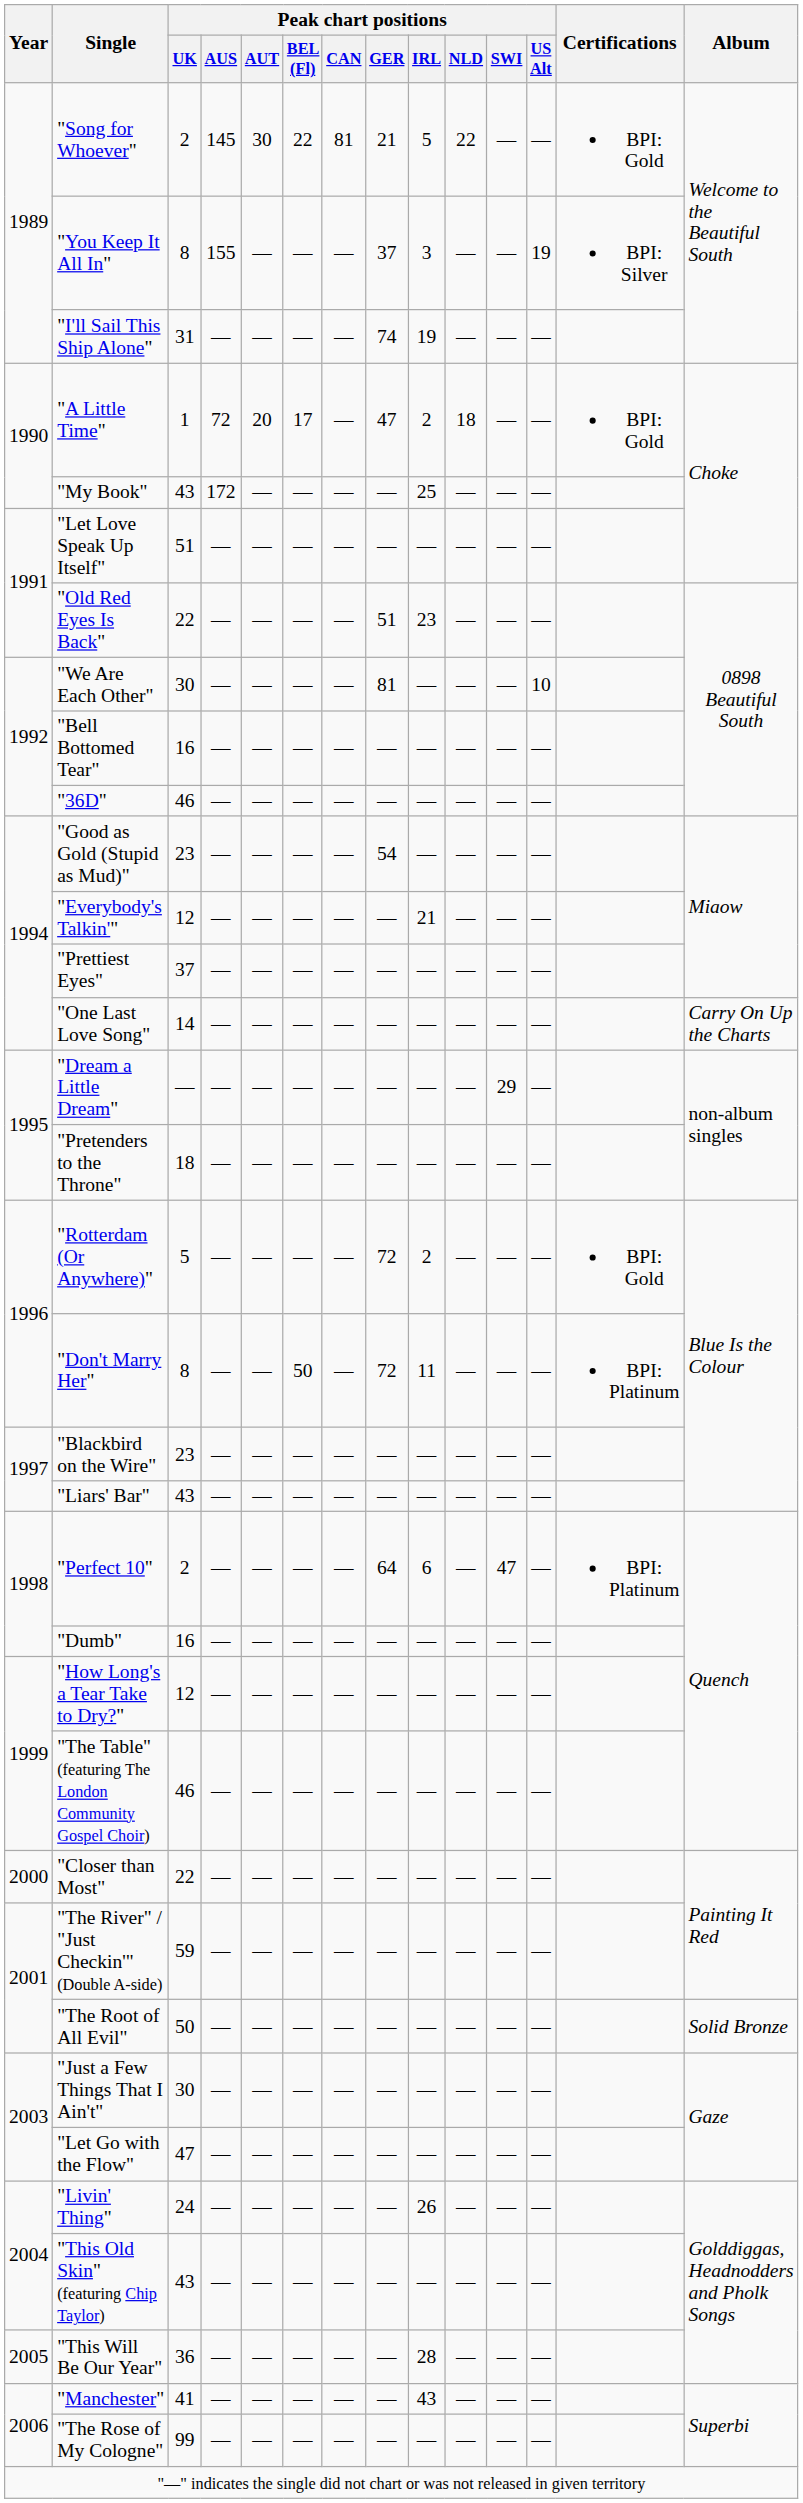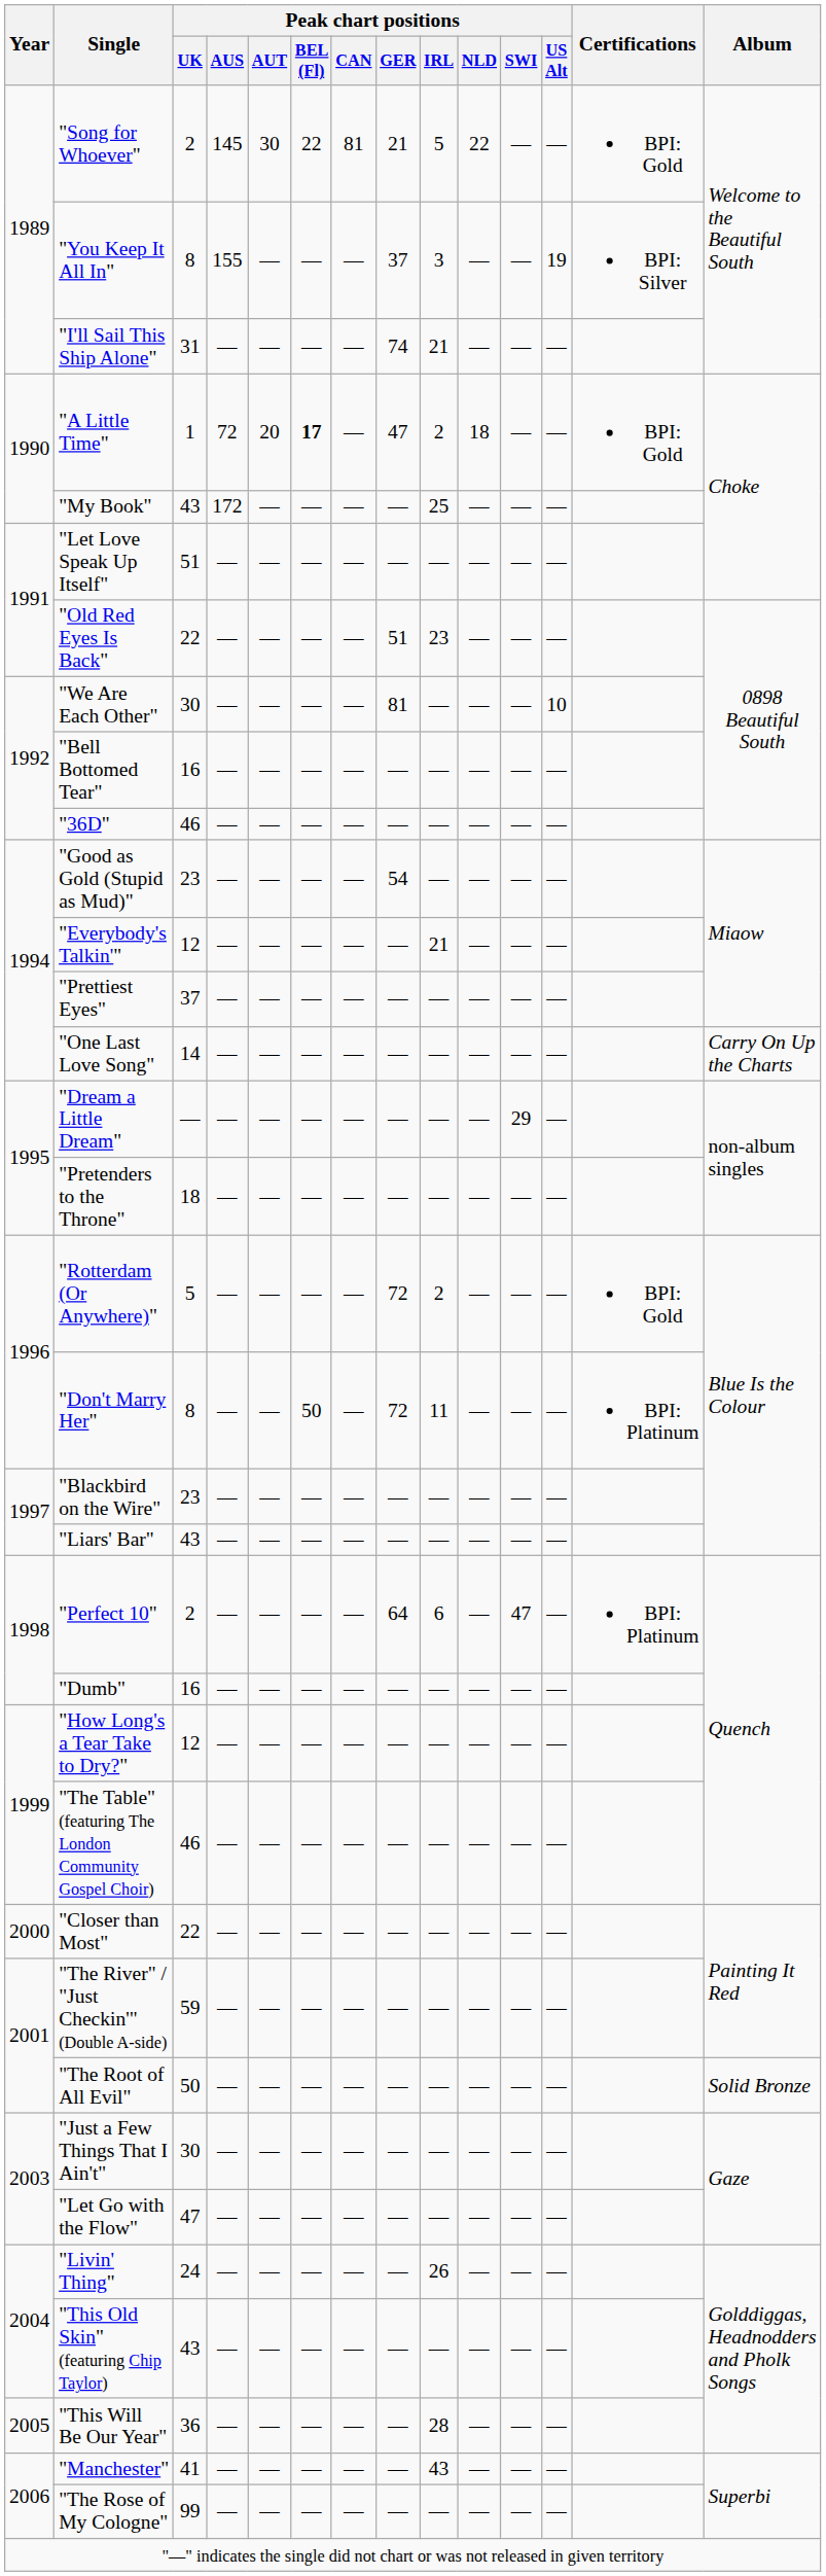 <table class="wikitable" style=text-align:center;>
 <tr>
 <th style="width:3em" rowspan="2">Year</th>
 <th rowspan="2" width="280">Single</th>
 <th colspan="10">Peak chart positions</th>
 <th rowspan="2">Certifications</th>
 <th rowspan="2" width="150">Album</th>
 </tr>
 <tr style="font-size:smaller">
 <th width="25"><a href='#'>UK</a><br></th>
 <th width="25"><a href='#'>AUS</a><br></th>
 <th width="25"><a href='#'>AUT</a><br></th>
 <th width="25"><a href='#'>BEL (Fl)</a><br></th>
 <th width="25"><a href='#'>CAN</a><br></th>
 <th width="25"><a href='#'>GER</a><br></th>
 <th width="25"><a href='#'>IRL</a><br></th>
 <th width="25"><a href='#'>NLD</a><br></th>
 <th width="25"><a href='#'>SWI</a><br></th>
 <th width="25"><a href='#'>US Alt</a><br></th>
 </tr>
 <tr>
 <td rowspan="3">1989</td>
 <td align="left">"<a href='#'>Song for Whoever</a>"</td>
 <td>2</td>
 <td>145</td>
 <td>30</td>
 <td>22</td>
 <td>81</td>
 <td>21</td>
 <td>5</td>
 <td>22</td>
 <td>—</td>
 <td>—</td>
 <td><br><ul><li>BPI: Gold</li></ul></td>
 <td rowspan="3" align="left"><em>Welcome to the <br>Beautiful South</em></td>
 </tr>
 <tr>
 <td align="left">"<a href='#'>You Keep It All In</a>"</td>
 <td>8</td>
 <td>155</td>
 <td>—</td>
 <td>—</td>
 <td>—</td>
 <td>37</td>
 <td>3</td>
 <td>—</td>
 <td>—</td>
 <td>19</td>
 <td><br><ul><li>BPI: Silver</li></ul></td>
 </tr>
 <tr>
 <td align="left">"<a href='#'>I'll Sail This Ship Alone</a>"</td>
 <td>31</td>
 <td>—</td>
 <td>—</td>
 <td>—</td>
 <td>—</td>
 <td>74</td>
-<td>19</td>
+<td>21</td>
 <td>—</td>
 <td>—</td>
 <td>—</td>
 <td></td>
 </tr>
 <tr>
 <td rowspan="2">1990</td>
 <td align="left">"<a href='#'>A Little Time</a>"</td>
 <td>1</td>
 <td>72</td>
 <td>20</td>
-<td>17</td>
+<td><strong>17</strong></td>
 <td>—</td>
 <td>47</td>
 <td>2</td>
 <td>18</td>
 <td>—</td>
 <td>—</td>
 <td><br><ul><li>BPI: Gold</li></ul></td>
 <td rowspan="3" align="left"><em>Choke</em></td>
 </tr>
 <tr>
 <td align="left">"My Book"</td>
 <td>43</td>
 <td>172</td>
 <td>—</td>
 <td>—</td>
 <td>—</td>
 <td>—</td>
 <td>25</td>
 <td>—</td>
 <td>—</td>
 <td>—</td>
 <td></td>
 </tr>
 <tr>
 <td rowspan="2">1991</td>
 <td align="left">"Let Love Speak Up Itself"</td>
 <td>51</td>
 <td>—</td>
 <td>—</td>
 <td>—</td>
 <td>—</td>
 <td>—</td>
 <td>—</td>
 <td>—</td>
 <td>—</td>
 <td>—</td>
 <td></td>
 </tr>
 <tr>
 <td align="left">"<a href='#'>Old Red Eyes Is Back</a>"</td>
 <td>22</td>
 <td>—</td>
 <td>—</td>
 <td>—</td>
 <td>—</td>
 <td>51</td>
 <td>23</td>
 <td>—</td>
 <td>—</td>
 <td>—</td>
 <td></td>
 <td rowspan="4"><em>0898 Beautiful South</em></td>
 </tr>
 <tr>
 <td rowspan="3">1992</td>
 <td align="left">"We Are Each Other"</td>
 <td>30</td>
 <td>—</td>
 <td>—</td>
 <td>—</td>
 <td>—</td>
 <td>81</td>
 <td>—</td>
 <td>—</td>
 <td>—</td>
 <td>10</td>
 <td></td>
 </tr>
 <tr>
 <td align="left">"Bell Bottomed Tear"</td>
 <td>16</td>
 <td>—</td>
 <td>—</td>
 <td>—</td>
 <td>—</td>
 <td>—</td>
 <td>—</td>
 <td>—</td>
 <td>—</td>
 <td>—</td>
 <td></td>
 </tr>
 <tr>
 <td align="left">"<a href='#'>36D</a>"</td>
 <td>46</td>
 <td>—</td>
 <td>—</td>
 <td>—</td>
 <td>—</td>
 <td>—</td>
 <td>—</td>
 <td>—</td>
 <td>—</td>
 <td>—</td>
 <td></td>
 </tr>
 <tr>
 <td rowspan="4">1994</td>
 <td align="left">"Good as Gold (Stupid as Mud)"</td>
 <td>23</td>
 <td>—</td>
 <td>—</td>
 <td>—</td>
 <td>—</td>
 <td>54</td>
 <td>—</td>
 <td>—</td>
 <td>—</td>
 <td>—</td>
 <td></td>
 <td rowspan="3" align="left"><em>Miaow</em></td>
 </tr>
 <tr>
 <td align="left">"<a href='#'>Everybody's Talkin'</a>"</td>
 <td>12</td>
 <td>—</td>
 <td>—</td>
 <td>—</td>
 <td>—</td>
 <td>—</td>
 <td>21</td>
 <td>—</td>
 <td>—</td>
 <td>—</td>
 <td></td>
 </tr>
 <tr>
 <td align="left">"Prettiest Eyes"</td>
 <td>37</td>
 <td>—</td>
 <td>—</td>
 <td>—</td>
 <td>—</td>
 <td>—</td>
 <td>—</td>
 <td>—</td>
 <td>—</td>
 <td>—</td>
 <td></td>
 </tr>
 <tr>
 <td align="left">"One Last Love Song"</td>
 <td>14</td>
 <td>—</td>
 <td>—</td>
 <td>—</td>
 <td>—</td>
 <td>—</td>
 <td>—</td>
 <td>—</td>
 <td>—</td>
 <td>—</td>
 <td></td>
 <td align="left"><em>Carry On Up the Charts</em></td>
 </tr>
 <tr>
 <td rowspan="2">1995</td>
 <td align="left">"<a href='#'>Dream a Little Dream</a>"</td>
 <td>—</td>
 <td>—</td>
 <td>—</td>
 <td>—</td>
 <td>—</td>
 <td>—</td>
 <td>—</td>
 <td>—</td>
 <td>29</td>
 <td>—</td>
 <td></td>
 <td rowspan="2" align="left">non-album singles</td>
 </tr>
 <tr>
 <td align="left">"Pretenders to the Throne"</td>
 <td>18</td>
 <td>—</td>
 <td>—</td>
 <td>—</td>
 <td>—</td>
 <td>—</td>
 <td>—</td>
 <td>—</td>
 <td>—</td>
 <td>—</td>
 <td></td>
 </tr>
 <tr>
 <td rowspan="2">1996</td>
 <td align="left">"<a href='#'>Rotterdam (Or Anywhere)</a>"</td>
 <td>5</td>
 <td>—</td>
 <td>—</td>
 <td>—</td>
 <td>—</td>
 <td>72</td>
 <td>2</td>
 <td>—</td>
 <td>—</td>
 <td>—</td>
 <td><br><ul><li>BPI: Gold</li></ul></td>
 <td rowspan="4" align="left"><em>Blue Is the Colour</em></td>
 </tr>
 <tr>
 <td align="left">"<a href='#'>Don't Marry Her</a>"</td>
 <td>8</td>
 <td>—</td>
 <td>—</td>
 <td>50</td>
 <td>—</td>
 <td>72</td>
 <td>11</td>
 <td>—</td>
 <td>—</td>
 <td>—</td>
 <td><br><ul><li>BPI: Platinum</li></ul></td>
 </tr>
 <tr>
 <td rowspan="2">1997</td>
 <td align="left">"Blackbird on the Wire"</td>
 <td>23</td>
 <td>—</td>
 <td>—</td>
 <td>—</td>
 <td>—</td>
 <td>—</td>
 <td>—</td>
 <td>—</td>
 <td>—</td>
 <td>—</td>
 <td></td>
 </tr>
 <tr>
 <td align="left">"Liars' Bar"</td>
 <td>43</td>
 <td>—</td>
 <td>—</td>
 <td>—</td>
 <td>—</td>
 <td>—</td>
 <td>—</td>
 <td>—</td>
 <td>—</td>
 <td>—</td>
 <td></td>
 </tr>
 <tr>
 <td rowspan="2">1998</td>
 <td align="left">"<a href='#'>Perfect 10</a>"</td>
 <td>2</td>
 <td>—</td>
 <td>—</td>
 <td>—</td>
 <td>—</td>
 <td>64</td>
 <td>6</td>
 <td>—</td>
 <td>47</td>
 <td>—</td>
 <td><br><ul><li>BPI: Platinum</li></ul></td>
 <td rowspan="4" align="left"><em>Quench</em></td>
 </tr>
 <tr>
 <td align="left">"Dumb"</td>
 <td>16</td>
 <td>—</td>
 <td>—</td>
 <td>—</td>
 <td>—</td>
 <td>—</td>
 <td>—</td>
 <td>—</td>
 <td>—</td>
 <td>—</td>
 <td></td>
 </tr>
 <tr>
 <td rowspan="2">1999</td>
 <td align="left">"<a href='#'>How Long's a Tear Take to Dry?</a>"</td>
 <td>12</td>
 <td>—</td>
 <td>—</td>
 <td>—</td>
 <td>—</td>
 <td>—</td>
 <td>—</td>
 <td>—</td>
 <td>—</td>
 <td>—</td>
 <td></td>
 </tr>
 <tr>
 <td align="left">"The Table" <small>(featuring The <a href='#'>London Community Gospel Choir</a>)</small></td>
 <td>46</td>
 <td>—</td>
 <td>—</td>
 <td>—</td>
 <td>—</td>
 <td>—</td>
 <td>—</td>
 <td>—</td>
 <td>—</td>
 <td>—</td>
 <td></td>
 </tr>
 <tr>
 <td>2000</td>
 <td align="left">"Closer than Most"</td>
 <td>22</td>
 <td>—</td>
 <td>—</td>
 <td>—</td>
 <td>—</td>
 <td>—</td>
 <td>—</td>
 <td>—</td>
 <td>—</td>
 <td>—</td>
 <td></td>
 <td rowspan="2" align="left"><em>Painting It Red</em></td>
 </tr>
 <tr>
 <td rowspan="2">2001</td>
 <td align="left">"The River" / "Just Checkin'" <br><small>(Double A-side)</small></td>
 <td>59</td>
 <td>—</td>
 <td>—</td>
 <td>—</td>
 <td>—</td>
 <td>—</td>
 <td>—</td>
 <td>—</td>
 <td>—</td>
 <td>—</td>
 <td></td>
 </tr>
 <tr>
 <td align="left">"The Root of All Evil"</td>
 <td>50</td>
 <td>—</td>
 <td>—</td>
 <td>—</td>
 <td>—</td>
 <td>—</td>
 <td>—</td>
 <td>—</td>
 <td>—</td>
 <td>—</td>
 <td></td>
 <td align="left"><em>Solid Bronze</em></td>
 </tr>
 <tr>
 <td rowspan="2">2003</td>
 <td align="left">"Just a Few Things That I Ain't"</td>
 <td>30</td>
 <td>—</td>
 <td>—</td>
 <td>—</td>
 <td>—</td>
 <td>—</td>
 <td>—</td>
 <td>—</td>
 <td>—</td>
 <td>—</td>
 <td></td>
 <td rowspan="2" align="left"><em>Gaze</em></td>
 </tr>
 <tr>
 <td align="left">"Let Go with the Flow"</td>
 <td>47</td>
 <td>—</td>
 <td>—</td>
 <td>—</td>
 <td>—</td>
 <td>—</td>
 <td>—</td>
 <td>—</td>
 <td>—</td>
 <td>—</td>
 <td></td>
 </tr>
 <tr>
 <td rowspan="2">2004</td>
 <td align="left">"<a href='#'>Livin' Thing</a>"</td>
 <td>24</td>
 <td>—</td>
 <td>—</td>
 <td>—</td>
 <td>—</td>
 <td>—</td>
 <td>26</td>
 <td>—</td>
 <td>—</td>
 <td>—</td>
 <td></td>
 <td rowspan="3" align="left"><em>Golddiggas, Headnodders and Pholk Songs</em></td>
 </tr>
 <tr>
 <td align="left">"<a href='#'>This Old Skin</a>" <small>(featuring <a href='#'>Chip Taylor</a>)</small></td>
 <td>43</td>
 <td>—</td>
 <td>—</td>
 <td>—</td>
 <td>—</td>
 <td>—</td>
 <td>—</td>
 <td>—</td>
 <td>—</td>
 <td>—</td>
 <td></td>
 </tr>
 <tr>
 <td>2005</td>
 <td align="left">"This Will Be Our Year"</td>
 <td>36</td>
 <td>—</td>
 <td>—</td>
 <td>—</td>
 <td>—</td>
 <td>—</td>
 <td>28</td>
 <td>—</td>
 <td>—</td>
 <td>—</td>
 <td></td>
 </tr>
 <tr>
 <td rowspan="2">2006</td>
 <td align="left">"<a href='#'>Manchester</a>"</td>
 <td>41</td>
 <td>—</td>
 <td>—</td>
 <td>—</td>
 <td>—</td>
 <td>—</td>
 <td>43</td>
 <td>—</td>
 <td>—</td>
 <td>—</td>
 <td></td>
 <td rowspan="2" align="left"><em>Superbi</em></td>
 </tr>
 <tr>
 <td align="left">"The Rose of My Cologne"</td>
 <td>99</td>
 <td>—</td>
 <td>—</td>
 <td>—</td>
 <td>—</td>
 <td>—</td>
 <td>—</td>
 <td>—</td>
 <td>—</td>
 <td>—</td>
 <td></td>
 </tr>
 <tr>
 <td colspan="14"><small>"—" indicates the single did not chart or was not released in given territory</small></td>
 </tr>
 </table>
